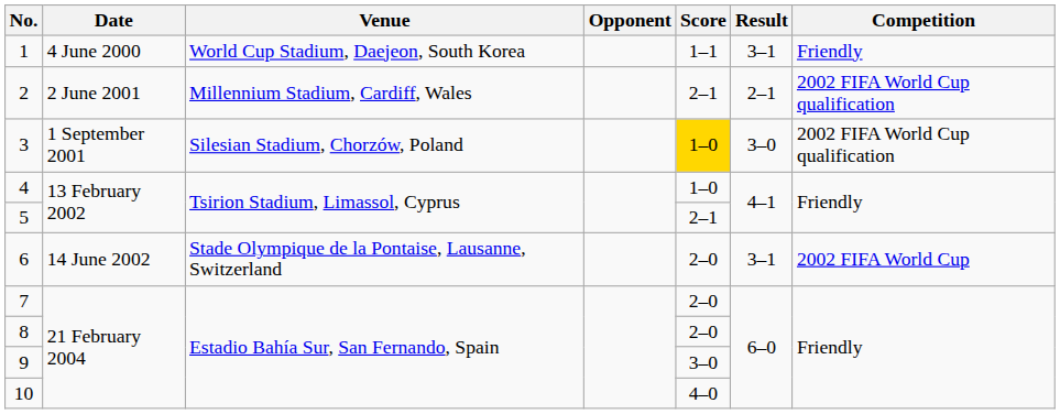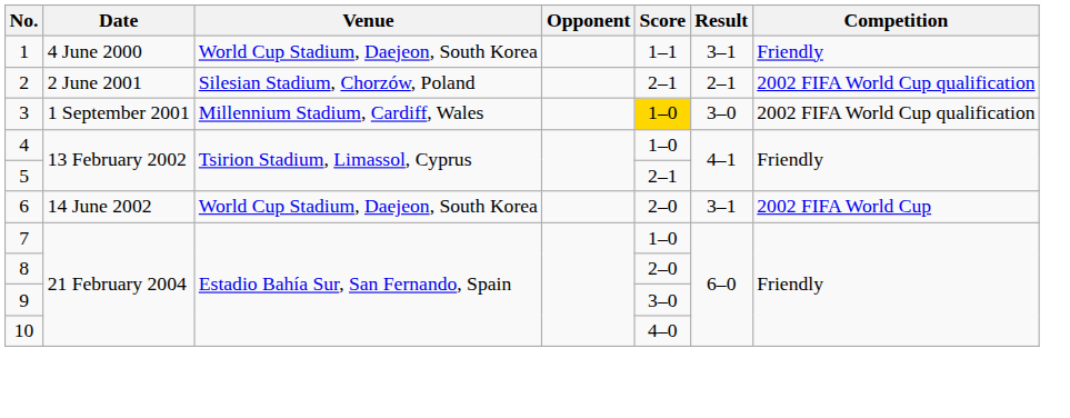 <table class="wikitable sortable">
 <tr>
 <th scope="col">No.</th>
 <th scope="col">Date</th>
 <th scope="col">Venue</th>
 <th scope="col">Opponent</th>
 <th scope="col">Score</th>
 <th scope="col">Result</th>
 <th scope="col">Competition</th>
 </tr>
 <tr>
 <td align="center">1</td>
 <td>4 June 2000</td>
 <td><a href='#'>World Cup Stadium</a>, <a href='#'>Daejeon</a>, South Korea</td>
 <td></td>
 <td align="center">1–1</td>
 <td align="center">3–1</td>
 <td><a href='#'>Friendly</a></td>
 </tr>
 <tr>
 <td align="center">2</td>
 <td>2 June 2001</td>
-<td><a href='#'>Millennium Stadium</a>, <a href='#'>Cardiff</a>, Wales</td>
+<td><a href='#'>Silesian Stadium</a>, <a href='#'>Chorzów</a>, Poland</td>
 <td></td>
 <td align="center">2–1</td>
 <td align="center">2–1</td>
 <td><a href='#'>2002 FIFA World Cup qualification</a></td>
 </tr>
 <tr>
 <td align="center">3</td>
 <td>1 September 2001</td>
-<td><a href='#'>Silesian Stadium</a>, <a href='#'>Chorzów</a>, Poland</td>
+<td><a href='#'>Millennium Stadium</a>, <a href='#'>Cardiff</a>, Wales</td>
 <td></td>
 <td align="center" style="background: gold;">1–0</td>
 <td align="center">3–0</td>
 <td>2002 FIFA World Cup qualification</td>
 </tr>
 <tr>
 <td align="center">4</td>
 <td rowspan="2">13 February 2002</td>
 <td rowspan="2"><a href='#'>Tsirion Stadium</a>, <a href='#'>Limassol</a>, Cyprus</td>
 <td rowspan="2"></td>
 <td align="center">1–0</td>
 <td rowspan="2" style="text-align:center">4–1</td>
 <td rowspan="2">Friendly</td>
 </tr>
 <tr>
 <td align="center">5</td>
 <td align="center">2–1</td>
 </tr>
 <tr>
 <td align="center">6</td>
 <td>14 June 2002</td>
-<td><a href='#'>Stade Olympique de la Pontaise</a>, <a href='#'>Lausanne</a>, Switzerland</td>
+<td><a href='#'>World Cup Stadium</a>, <a href='#'>Daejeon</a>, South Korea</td>
 <td></td>
 <td align="center">2–0</td>
 <td align="center">3–1</td>
 <td><a href='#'>2002 FIFA World Cup</a></td>
 </tr>
 <tr>
 <td align="center">7</td>
 <td rowspan="4">21 February 2004</td>
 <td rowspan="4"><a href='#'>Estadio Bahía Sur</a>, <a href='#'>San Fernando</a>, Spain</td>
 <td rowspan="4"></td>
-<td align="center">2–0</td>
+<td align="center">1–0</td>
 <td rowspan="4" style="text-align:center">6–0</td>
 <td rowspan="4">Friendly</td>
 </tr>
 <tr>
 <td align="center">8</td>
 <td align="center">2–0</td>
 </tr>
 <tr>
 <td align="center">9</td>
 <td align="center">3–0</td>
 </tr>
 <tr>
 <td align="center">10</td>
 <td align="center">4–0</td>
 </tr>
 </table>
